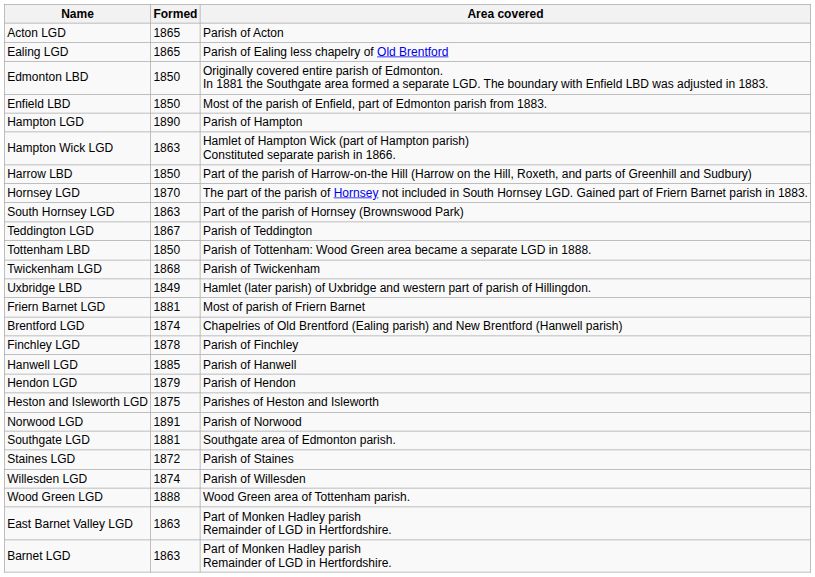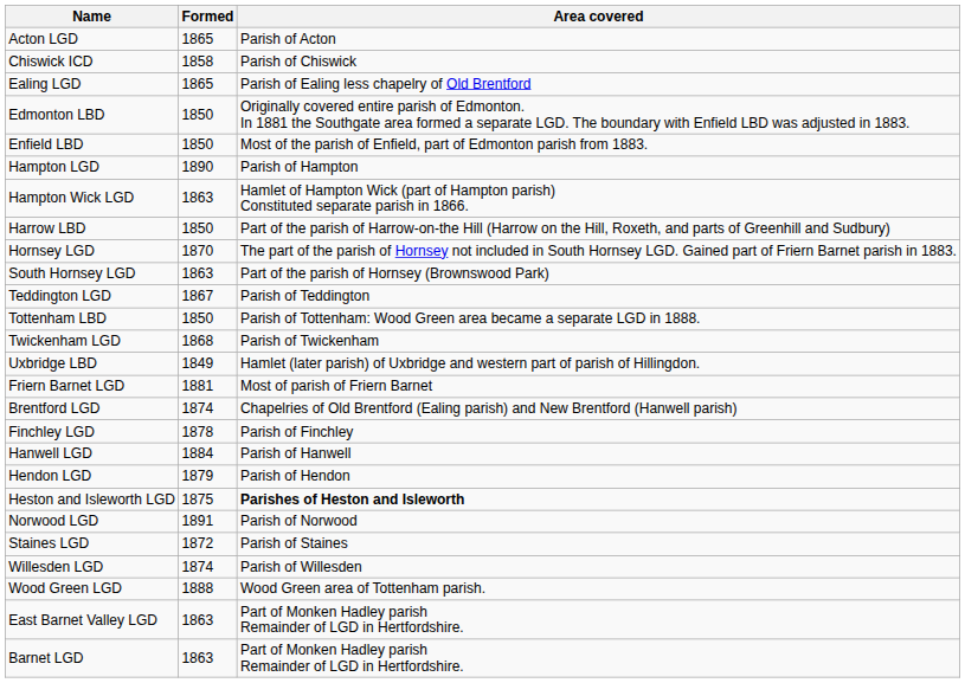 <table class="wikitable sortable">
 <tr>
 <th>Name</th>
 <th>Formed</th>
 <th class="unsortable">Area covered</th>
 </tr>
 <tr>
 <td>Acton LGD</td>
 <td>1865</td>
 <td>Parish of Acton </td>
+</tr>
+<tr>
+<td>Chiswick ICD</td>
+<td>1858</td>
+<td>Parish of Chiswick </td>
 </tr>
 <tr>
 <td>Ealing LGD</td>
 <td>1865</td>
 <td>Parish of Ealing less chapelry of <a href='#'>Old Brentford</a></td>
 </tr>
 <tr>
 <td>Edmonton LBD</td>
 <td>1850</td>
 <td>Originally covered entire parish of Edmonton.<br> In 1881 the Southgate area formed a separate LGD. The boundary with Enfield LBD was adjusted in 1883.</td>
 </tr>
 <tr>
 <td>Enfield LBD</td>
 <td>1850</td>
 <td>Most of the parish of Enfield, part of Edmonton parish from 1883.</td>
 </tr>
 <tr>
 <td>Hampton LGD</td>
 <td>1890</td>
 <td>Parish of Hampton</td>
 </tr>
 <tr>
 <td>Hampton Wick LGD</td>
 <td>1863</td>
 <td>Hamlet of Hampton Wick (part of Hampton parish)<br> Constituted separate parish in 1866.</td>
 </tr>
 <tr>
 <td>Harrow LBD</td>
 <td>1850</td>
 <td>Part of the parish of Harrow-on-the Hill (Harrow on the Hill, Roxeth, and parts of Greenhill and Sudbury)</td>
 </tr>
 <tr>
 <td>Hornsey LGD</td>
 <td>1870</td>
 <td>The part of the parish of <a href='#'>Hornsey</a> not included in South Hornsey LGD. Gained part of Friern Barnet parish in 1883.</td>
 </tr>
 <tr>
 <td>South Hornsey LGD</td>
 <td>1863</td>
 <td>Part of the parish of Hornsey (Brownswood Park)</td>
 </tr>
 <tr>
 <td>Teddington LGD</td>
 <td>1867</td>
 <td>Parish of Teddington</td>
 </tr>
 <tr>
 <td>Tottenham LBD</td>
 <td>1850</td>
 <td>Parish of Tottenham: Wood Green area became a separate LGD in 1888.</td>
 </tr>
 <tr>
 <td>Twickenham LGD</td>
 <td>1868</td>
 <td>Parish of Twickenham</td>
 </tr>
 <tr>
 <td>Uxbridge LBD</td>
 <td>1849</td>
 <td>Hamlet (later parish) of Uxbridge and western part of parish of Hillingdon.</td>
 </tr>
 <tr>
 <td>Friern Barnet LGD</td>
 <td>1881</td>
 <td>Most of parish of Friern Barnet</td>
 </tr>
 <tr>
 <td>Brentford LGD</td>
 <td>1874</td>
 <td>Chapelries of Old Brentford (Ealing parish) and New Brentford (Hanwell parish)</td>
 </tr>
 <tr>
 <td>Finchley LGD</td>
 <td>1878</td>
 <td>Parish of Finchley</td>
 </tr>
 <tr>
 <td>Hanwell LGD</td>
-<td>1885</td>
+<td>1884</td>
 <td>Parish of Hanwell</td>
 </tr>
 <tr>
 <td>Hendon LGD</td>
 <td>1879</td>
 <td>Parish of Hendon</td>
 </tr>
 <tr>
 <td>Heston and Isleworth LGD</td>
 <td>1875</td>
-<td>Parishes of Heston and Isleworth</td>
+<td><strong>Parishes of Heston and Isleworth</strong></td>
 </tr>
 <tr>
 <td>Norwood LGD</td>
 <td>1891</td>
 <td>Parish of Norwood </td>
-</tr>
-<tr>
-<td>Southgate LGD</td>
-<td>1881</td>
-<td>Southgate area of Edmonton parish.</td>
 </tr>
 <tr>
 <td>Staines LGD</td>
 <td>1872</td>
 <td>Parish of Staines</td>
 </tr>
 <tr>
 <td>Willesden LGD</td>
 <td>1874</td>
 <td>Parish of Willesden</td>
 </tr>
 <tr>
 <td>Wood Green LGD</td>
 <td>1888</td>
 <td>Wood Green area of Tottenham parish.</td>
 </tr>
 <tr>
 <td>East Barnet Valley LGD</td>
 <td>1863</td>
 <td>Part of Monken Hadley parish<br> Remainder of LGD in Hertfordshire.</td>
 </tr>
 <tr>
 <td>Barnet LGD</td>
 <td>1863</td>
 <td>Part of Monken Hadley parish<br> Remainder of LGD in Hertfordshire.</td>
 </tr>
 </table>
